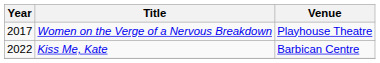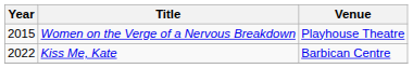 <table class="wikitable">
 <tr>
 <th>Year</th>
 <th>Title</th>
 <th>Venue</th>
 </tr>
 <tr>
-<td>2017</td>
+<td>2015</td>
 <td><em><a href='#'>Women on the Verge of a Nervous Breakdown</a></em></td>
 <td><a href='#'>Playhouse Theatre</a></td>
 </tr>
 <tr>
 <td>2022</td>
 <td><em><a href='#'>Kiss Me, Kate</a></em></td>
 <td><a href='#'>Barbican Centre</a></td>
 </tr>
 <tr>
 </tr>
 </table>
